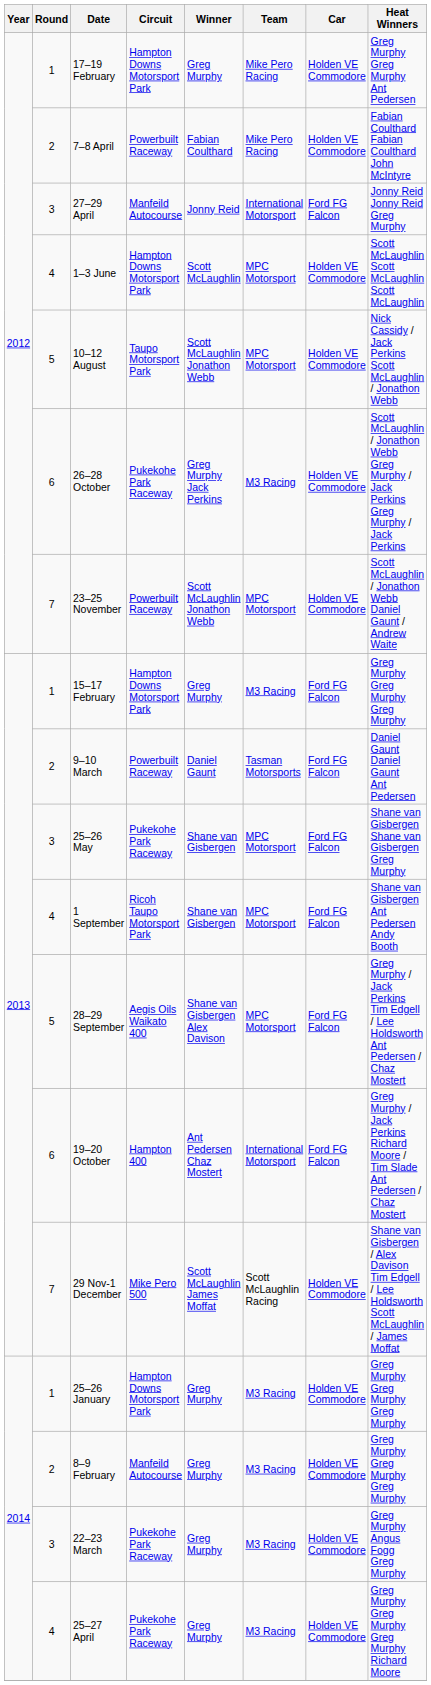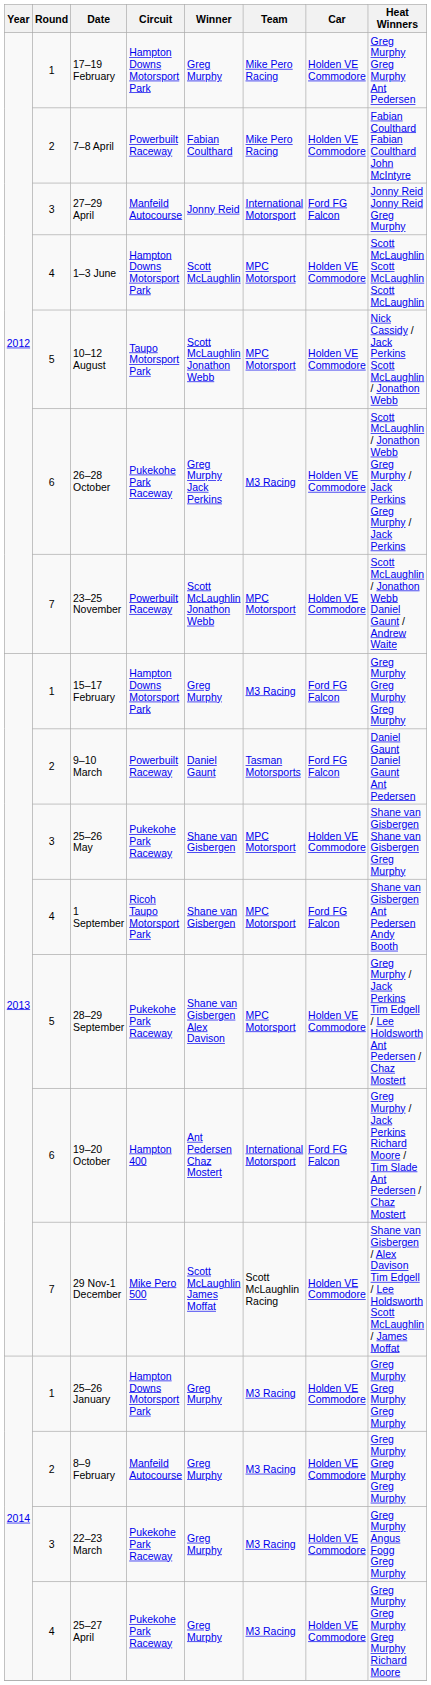 <table class="wikitable" style="font-size: 95%;">
 <tr>
 <th>Year</th>
 <th>Round</th>
 <th>Date</th>
 <th>Circuit</th>
 <th>Winner</th>
 <th>Team</th>
 <th>Car</th>
 <th>Heat Winners</th>
 </tr>
 <tr>
 <td rowspan=7><a href='#'>2012</a></td>
 <td align="center">1</td>
 <td>17–19 February</td>
 <td><a href='#'>Hampton Downs Motorsport Park</a></td>
 <td><a href='#'>Greg Murphy</a></td>
 <td><a href='#'>Mike Pero Racing</a></td>
 <td><a href='#'>Holden VE Commodore</a></td>
 <td><a href='#'>Greg Murphy</a><br><a href='#'>Greg Murphy</a><br><a href='#'>Ant Pedersen</a></td>
 </tr>
 <tr>
 <td align="center">2</td>
 <td>7–8 April</td>
 <td><a href='#'>Powerbuilt Raceway</a></td>
 <td><a href='#'>Fabian Coulthard</a></td>
 <td><a href='#'>Mike Pero Racing</a></td>
 <td><a href='#'>Holden VE Commodore</a></td>
 <td><a href='#'>Fabian Coulthard</a><br><a href='#'>Fabian Coulthard</a><br><a href='#'>John McIntyre</a></td>
 </tr>
 <tr>
 <td align="center">3</td>
 <td>27–29 April</td>
 <td><a href='#'>Manfeild Autocourse</a></td>
 <td><a href='#'>Jonny Reid</a></td>
 <td><a href='#'>International Motorsport</a></td>
 <td><a href='#'>Ford FG Falcon</a></td>
 <td><a href='#'>Jonny Reid</a><br><a href='#'>Jonny Reid</a><br><a href='#'>Greg Murphy</a></td>
 </tr>
 <tr>
 <td align="center">4</td>
 <td>1–3 June</td>
 <td><a href='#'>Hampton Downs Motorsport Park</a></td>
 <td><a href='#'>Scott McLaughlin</a></td>
 <td><a href='#'>MPC Motorsport</a></td>
 <td><a href='#'>Holden VE Commodore</a></td>
 <td><a href='#'>Scott McLaughlin</a><br><a href='#'>Scott McLaughlin</a><br><a href='#'>Scott McLaughlin</a></td>
 </tr>
 <tr>
 <td align="center">5</td>
 <td>10–12 August</td>
 <td><a href='#'>Taupo Motorsport Park</a></td>
 <td><a href='#'>Scott McLaughlin</a><br><a href='#'>Jonathon Webb</a></td>
 <td><a href='#'>MPC Motorsport</a></td>
 <td><a href='#'>Holden VE Commodore</a></td>
 <td><a href='#'>Nick Cassidy</a> / <a href='#'>Jack Perkins</a><br><a href='#'>Scott McLaughlin</a> / <a href='#'>Jonathon Webb</a></td>
 </tr>
 <tr>
 <td align="center">6</td>
 <td>26–28 October</td>
 <td><a href='#'>Pukekohe Park Raceway</a></td>
 <td><a href='#'>Greg Murphy</a><br><a href='#'>Jack Perkins</a></td>
 <td><a href='#'>M3 Racing</a></td>
 <td><a href='#'>Holden VE Commodore</a></td>
 <td><a href='#'>Scott McLaughlin</a> / <a href='#'>Jonathon Webb</a><br><a href='#'>Greg Murphy</a> / <a href='#'>Jack Perkins</a><br> <a href='#'>Greg Murphy</a> / <a href='#'>Jack Perkins</a></td>
 </tr>
 <tr>
 <td align="center">7</td>
 <td>23–25 November</td>
 <td><a href='#'>Powerbuilt Raceway</a></td>
 <td><a href='#'>Scott McLaughlin</a><br><a href='#'>Jonathon Webb</a></td>
 <td><a href='#'>MPC Motorsport</a></td>
 <td><a href='#'>Holden VE Commodore</a></td>
 <td><a href='#'>Scott McLaughlin</a> / <a href='#'>Jonathon Webb</a><br><a href='#'>Daniel Gaunt</a> / <a href='#'>Andrew Waite</a></td>
 </tr>
 <tr>
 <td rowspan=7><a href='#'>2013</a></td>
 <td align="center">1</td>
 <td>15–17 February</td>
 <td><a href='#'>Hampton Downs Motorsport Park</a></td>
 <td><a href='#'>Greg Murphy</a></td>
 <td><a href='#'>M3 Racing</a></td>
 <td><a href='#'>Ford FG Falcon</a></td>
 <td><a href='#'>Greg Murphy</a><br><a href='#'>Greg Murphy</a><br><a href='#'>Greg Murphy</a></td>
 </tr>
 <tr>
 <td align="center">2</td>
 <td>9–10 March</td>
 <td><a href='#'>Powerbuilt Raceway</a></td>
 <td><a href='#'>Daniel Gaunt</a></td>
 <td><a href='#'>Tasman Motorsports</a></td>
 <td><a href='#'>Ford FG Falcon</a></td>
 <td><a href='#'>Daniel Gaunt</a><br><a href='#'>Daniel Gaunt</a><br><a href='#'>Ant Pedersen</a></td>
 </tr>
 <tr>
 <td align="center">3</td>
 <td>25–26 May</td>
 <td><a href='#'>Pukekohe Park Raceway</a></td>
 <td><a href='#'>Shane van Gisbergen</a></td>
 <td><a href='#'>MPC Motorsport</a></td>
-<td><a href='#'>Ford FG Falcon</a></td>
+<td><a href='#'>Holden VE Commodore</a></td>
 <td><a href='#'>Shane van Gisbergen</a><br><a href='#'>Shane van Gisbergen</a><br><a href='#'>Greg Murphy</a></td>
 </tr>
 <tr>
 <td align="center">4</td>
 <td>1 September</td>
 <td><a href='#'>Ricoh Taupo Motorsport Park</a></td>
 <td><a href='#'>Shane van Gisbergen</a></td>
 <td><a href='#'>MPC Motorsport</a></td>
 <td><a href='#'>Ford FG Falcon</a></td>
 <td><a href='#'>Shane van Gisbergen</a><br><a href='#'>Ant Pedersen</a><br><a href='#'>Andy Booth</a></td>
 </tr>
 <tr>
 <td align="center">5</td>
 <td>28–29 September</td>
-<td><a href='#'>Aegis Oils Waikato 400</a></td>
+<td><a href='#'>Pukekohe Park Raceway</a></td>
 <td><a href='#'>Shane van Gisbergen</a><br><a href='#'>Alex Davison</a></td>
 <td><a href='#'>MPC Motorsport</a></td>
-<td><a href='#'>Ford FG Falcon</a></td>
+<td><a href='#'>Holden VE Commodore</a></td>
 <td><a href='#'>Greg Murphy</a> / <a href='#'>Jack Perkins</a><br><a href='#'>Tim Edgell</a> / <a href='#'>Lee Holdsworth</a><br><a href='#'>Ant Pedersen</a> / <a href='#'>Chaz Mostert</a></td>
 </tr>
 <tr>
 <td align="center">6</td>
 <td>19–20 October</td>
 <td><a href='#'>Hampton 400</a></td>
 <td><a href='#'>Ant Pedersen</a><br><a href='#'>Chaz Mostert</a></td>
 <td><a href='#'>International Motorsport</a></td>
 <td><a href='#'>Ford FG Falcon</a></td>
 <td><a href='#'>Greg Murphy</a> / <a href='#'>Jack Perkins</a><br><a href='#'>Richard Moore</a> / <a href='#'>Tim Slade</a><br><a href='#'>Ant Pedersen</a> / <a href='#'>Chaz Mostert</a></td>
 </tr>
 <tr>
 <td align="center">7</td>
 <td>29 Nov-1 December</td>
 <td><a href='#'>Mike Pero 500</a></td>
 <td><a href='#'>Scott McLaughlin</a><br><a href='#'>James Moffat</a></td>
 <td>Scott McLaughlin Racing</td>
 <td><a href='#'>Holden VE Commodore</a></td>
 <td><a href='#'>Shane van Gisbergen</a> / <a href='#'>Alex Davison</a><br><a href='#'>Tim Edgell</a> / <a href='#'>Lee Holdsworth</a><br><a href='#'>Scott McLaughlin</a> / <a href='#'>James Moffat</a></td>
 </tr>
 <tr>
 <td rowspan=4><a href='#'>2014</a></td>
 <td align="center">1</td>
 <td>25–26 January</td>
 <td><a href='#'>Hampton Downs Motorsport Park</a></td>
 <td><a href='#'>Greg Murphy</a></td>
 <td><a href='#'>M3 Racing</a></td>
 <td><a href='#'>Holden VE Commodore</a></td>
 <td><a href='#'>Greg Murphy</a><br><a href='#'>Greg Murphy</a><br><a href='#'>Greg Murphy</a></td>
 </tr>
 <tr>
 <td align="center">2</td>
 <td>8–9 February</td>
 <td><a href='#'>Manfeild Autocourse</a></td>
 <td><a href='#'>Greg Murphy</a></td>
 <td><a href='#'>M3 Racing</a></td>
 <td><a href='#'>Holden VE Commodore</a></td>
 <td><a href='#'>Greg Murphy</a><br><a href='#'>Greg Murphy</a><br><a href='#'>Greg Murphy</a></td>
 </tr>
 <tr>
 <td align="center">3</td>
 <td>22–23 March</td>
 <td><a href='#'>Pukekohe Park Raceway</a></td>
 <td><a href='#'>Greg Murphy</a></td>
 <td><a href='#'>M3 Racing</a></td>
 <td><a href='#'>Holden VE Commodore</a></td>
 <td><a href='#'>Greg Murphy</a><br><a href='#'>Angus Fogg</a><br><a href='#'>Greg Murphy</a></td>
 </tr>
 <tr>
 <td align="center">4</td>
 <td>25–27 April</td>
 <td><a href='#'>Pukekohe Park Raceway</a></td>
 <td><a href='#'>Greg Murphy</a></td>
 <td><a href='#'>M3 Racing</a></td>
 <td><a href='#'>Holden VE Commodore</a></td>
 <td><a href='#'>Greg Murphy</a><br><a href='#'>Greg Murphy</a><br><a href='#'>Greg Murphy</a><br><a href='#'>Richard Moore</a></td>
 </tr>
 <tr>
 </tr>
 </table>
